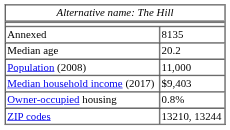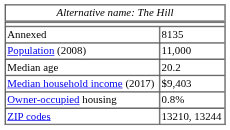 <table border="1" cellpadding="2" cellspacing="0" align="right" width="325px" style="margin:0 0 1em 1em">
 <tr>
 <td align="center" colspan=2 style="border-bottom:3px solid gray;"><span><em>Alternative name: The Hill</em></span></td>
 </tr>
 <tr>
 <td align="center" bgcolor="white" colspan=2></td>
 </tr>
 <tr>
 <td>Annexed</td>
 <td>8135</td>
 </tr>
 <tr>
+<td><a href='#'>Population</a> (2008)</td>
+<td>11,000</td>
+</tr>
+<tr>
 <td>Median age</td>
 <td>20.2</td>
-</tr>
-<tr>
-<td><a href='#'>Population</a> (2008)</td>
-<td>11,000</td>
 </tr>
 <tr>
 <td><a href='#'>Median household income</a> (2017)</td>
 <td>$9,403</td>
 </tr>
 <tr>
 <td><a href='#'>Owner-occupied</a> housing</td>
 <td>0.8%</td>
 </tr>
 <tr>
 <td><a href='#'>ZIP codes</a></td>
 <td>13210, 13244</td>
 </tr>
 </table>
